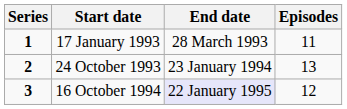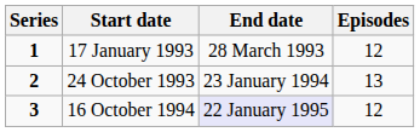 <table class="wikitable" style="text-align:center;">
 <tr>
 <th>Series</th>
 <th>Start date</th>
 <th>End date</th>
 <th>Episodes</th>
 </tr>
 <tr>
 <td><strong>1</strong></td>
 <td>17 January 1993</td>
 <td>28 March 1993</td>
-<td>11</td>
+<td>12</td>
 </tr>
 <tr>
 <td><strong>2</strong></td>
 <td>24 October 1993</td>
 <td>23 January 1994</td>
 <td>13</td>
 </tr>
 <tr>
 <td><strong>3</strong></td>
 <td>16 October 1994</td>
 <td style="background: lavender;">22 January 1995</td>
 <td>12</td>
 </tr>
 </table>
